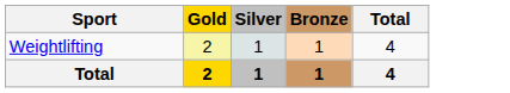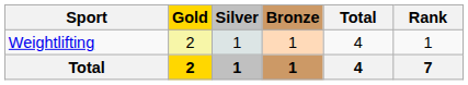 <table class="wikitable sortable" style="text-align:center; font-size:95%">
 <tr>
 <th width=150>Sport</th>
 <th style="background-color:gold; width=60;"><strong>Gold</strong></th>
 <th style="background-color:silver; width=60;"><strong>Silver</strong></th>
 <th style="background-color:#cc9966; width=60;"><strong>Bronze</strong></th>
 <th width=60>Total</th>
+<th width=60>Rank</th>
 </tr>
 <tr>
 <td align=left> <a href='#'>Weightlifting</a></td>
 <td bgcolor=#f7f6a8>2</td>
 <td bgcolor=#dce5e5>1</td>
 <td bgcolor=#ffdab9>1</td>
 <td>4</td>
+<td>1</td>
 </tr>
 <tr>
 <th>Total</th>
 <th style="background-color:gold; width=60;">2</th>
 <th style="background-color:silver; width=60;">1</th>
 <th style="background-color:#cc9966; width=60;">1</th>
 <th>4</th>
+<th>7</th>
 </tr>
 </table>
